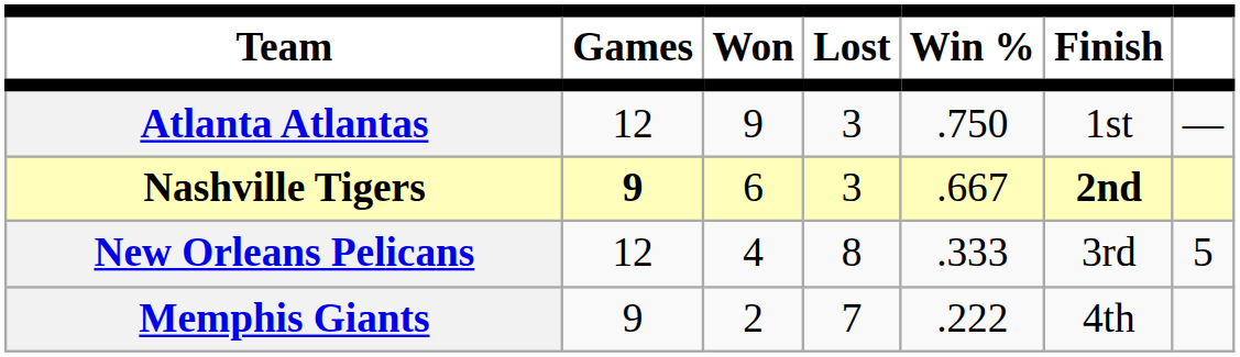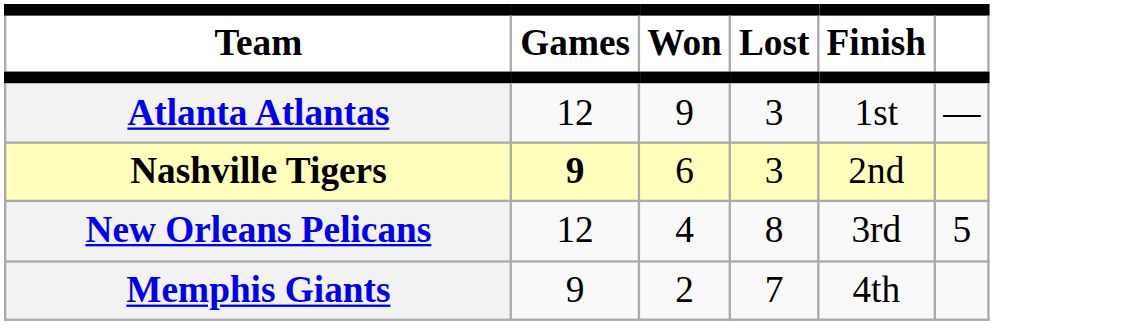 <table class="wikitable sortable plainrowheaders" style="text-align:center;">
 <tr>
 <th scope="col" width="210px" style="background-color:#ffffff; border-top:#000000 5px solid; border-bottom:#000000 5px solid">Team</th>
 <th scope="col" style="background-color:#ffffff; border-top:#000000 5px solid; border-bottom:#000000 5px solid">Games</th>
 <th scope="col" style="background-color:#ffffff; border-top:#000000 5px solid; border-bottom:#000000 5px solid">Won</th>
 <th scope="col" style="background-color:#ffffff; border-top:#000000 5px solid; border-bottom:#000000 5px solid">Lost</th>
-<th scope="col" style="background-color:#ffffff; border-top:#000000 5px solid; border-bottom:#000000 5px solid">Win %</th>
 <th scope="col" style="background-color:#ffffff; border-top:#000000 5px solid; border-bottom:#000000 5px solid">Finish</th>
 <th scope="col" style="background-color:#ffffff; border-top:#000000 5px solid; border-bottom:#000000 5px solid"></th>
 </tr>
 <tr>
 <th scope="row" style="text-align:center"><a href='#'>Atlanta Atlantas</a></th>
 <td>12</td>
 <td>9</td>
 <td>3</td>
-<td>.750</td>
 <td>1st</td>
 <td>—</td>
 </tr>
 <tr style="background-color:#FFFFBB">
 <th scope="row" style="text-align:center; background:#FFFFBB">Nashville Tigers</th>
 <td><strong>9</strong></td>
 <td>6</td>
 <td>3</td>
-<td>.667</td>
-<td><strong>2nd</strong></td>
+<td>2nd</td>
 <td></td>
 </tr>
 <tr>
 <th scope="row" style="text-align:center"><a href='#'>New Orleans Pelicans</a></th>
 <td>12</td>
 <td>4</td>
 <td>8</td>
-<td>.333</td>
 <td>3rd</td>
 <td>5</td>
 </tr>
 <tr>
 <th scope="row" style="text-align:center"><a href='#'>Memphis Giants</a></th>
 <td>9</td>
 <td>2</td>
 <td>7</td>
-<td>.222</td>
 <td>4th</td>
 <td></td>
 </tr>
 </table>
